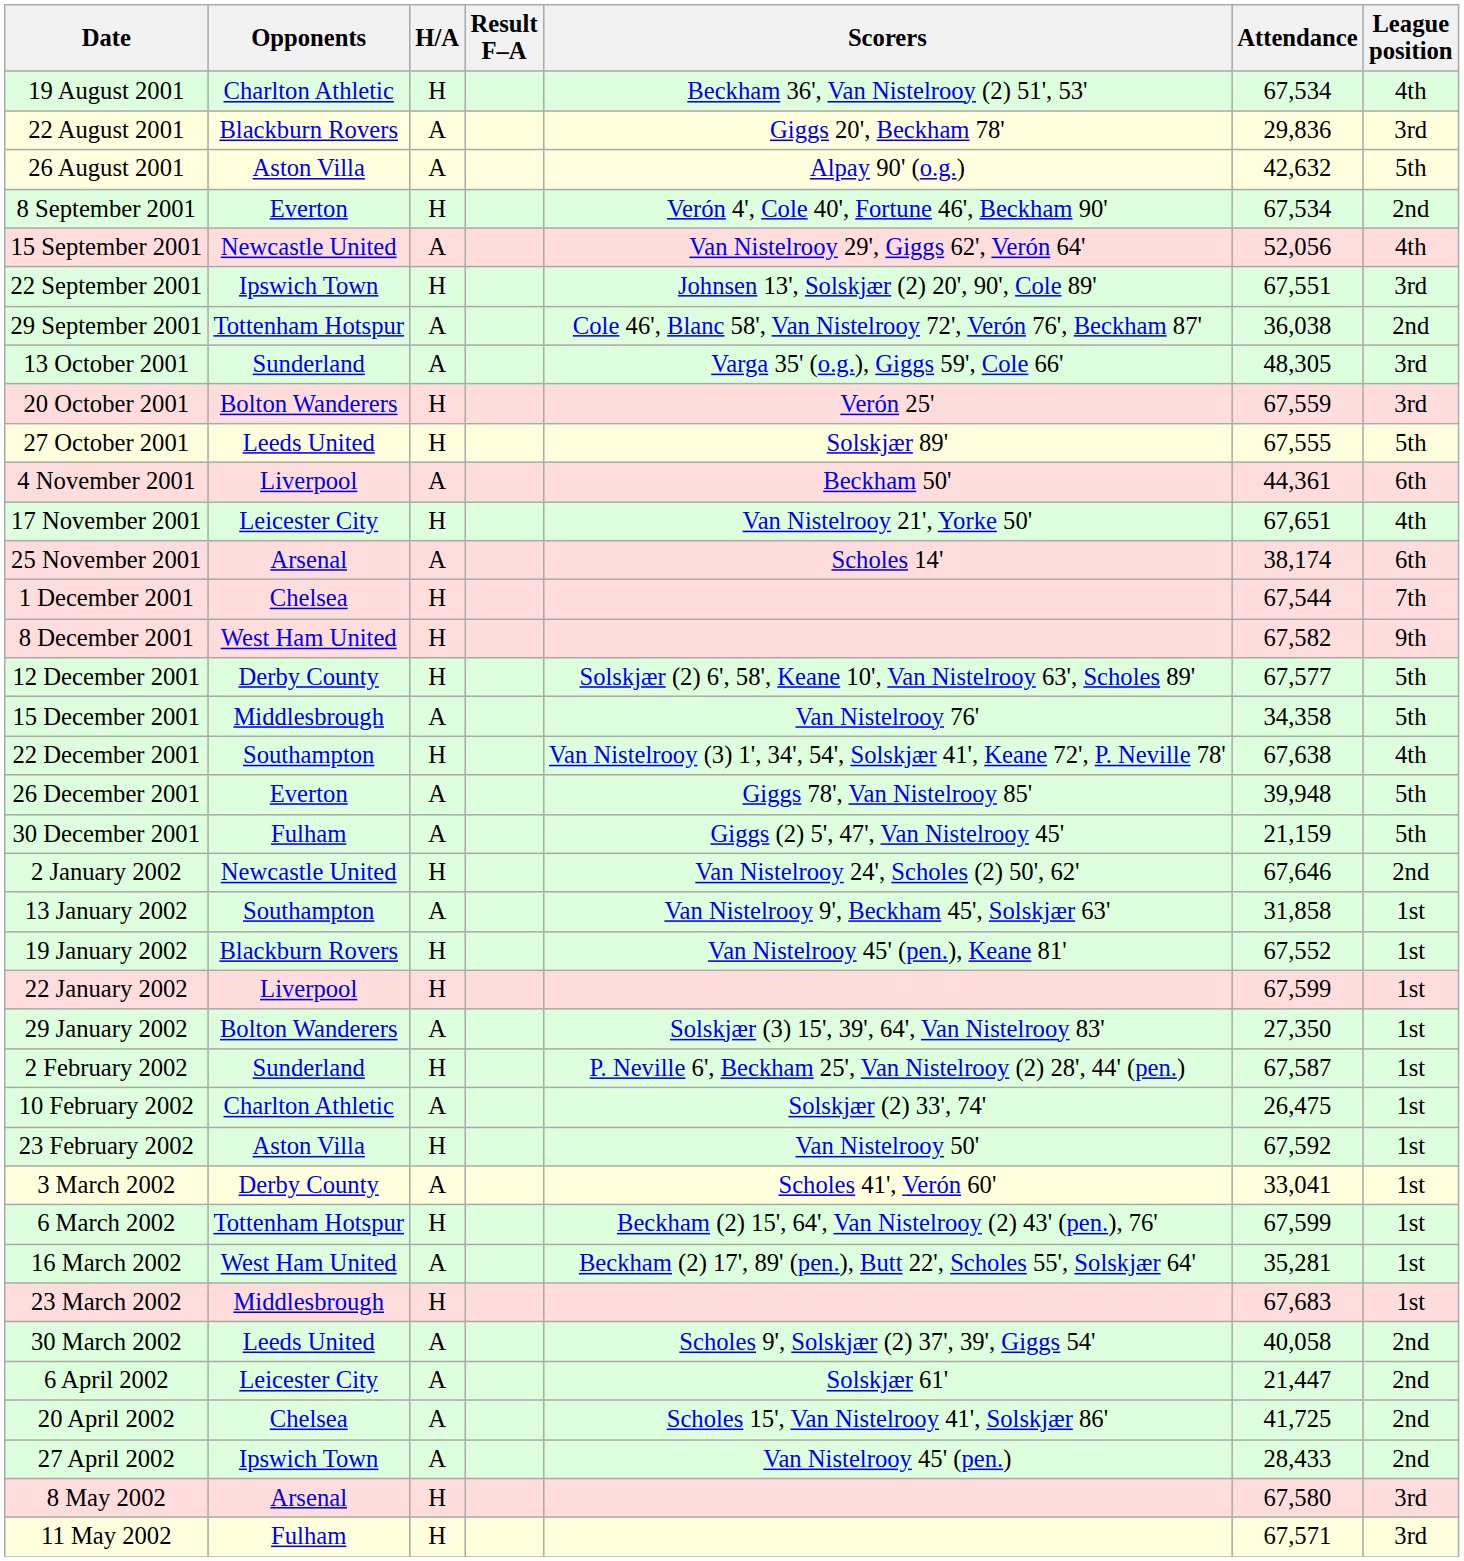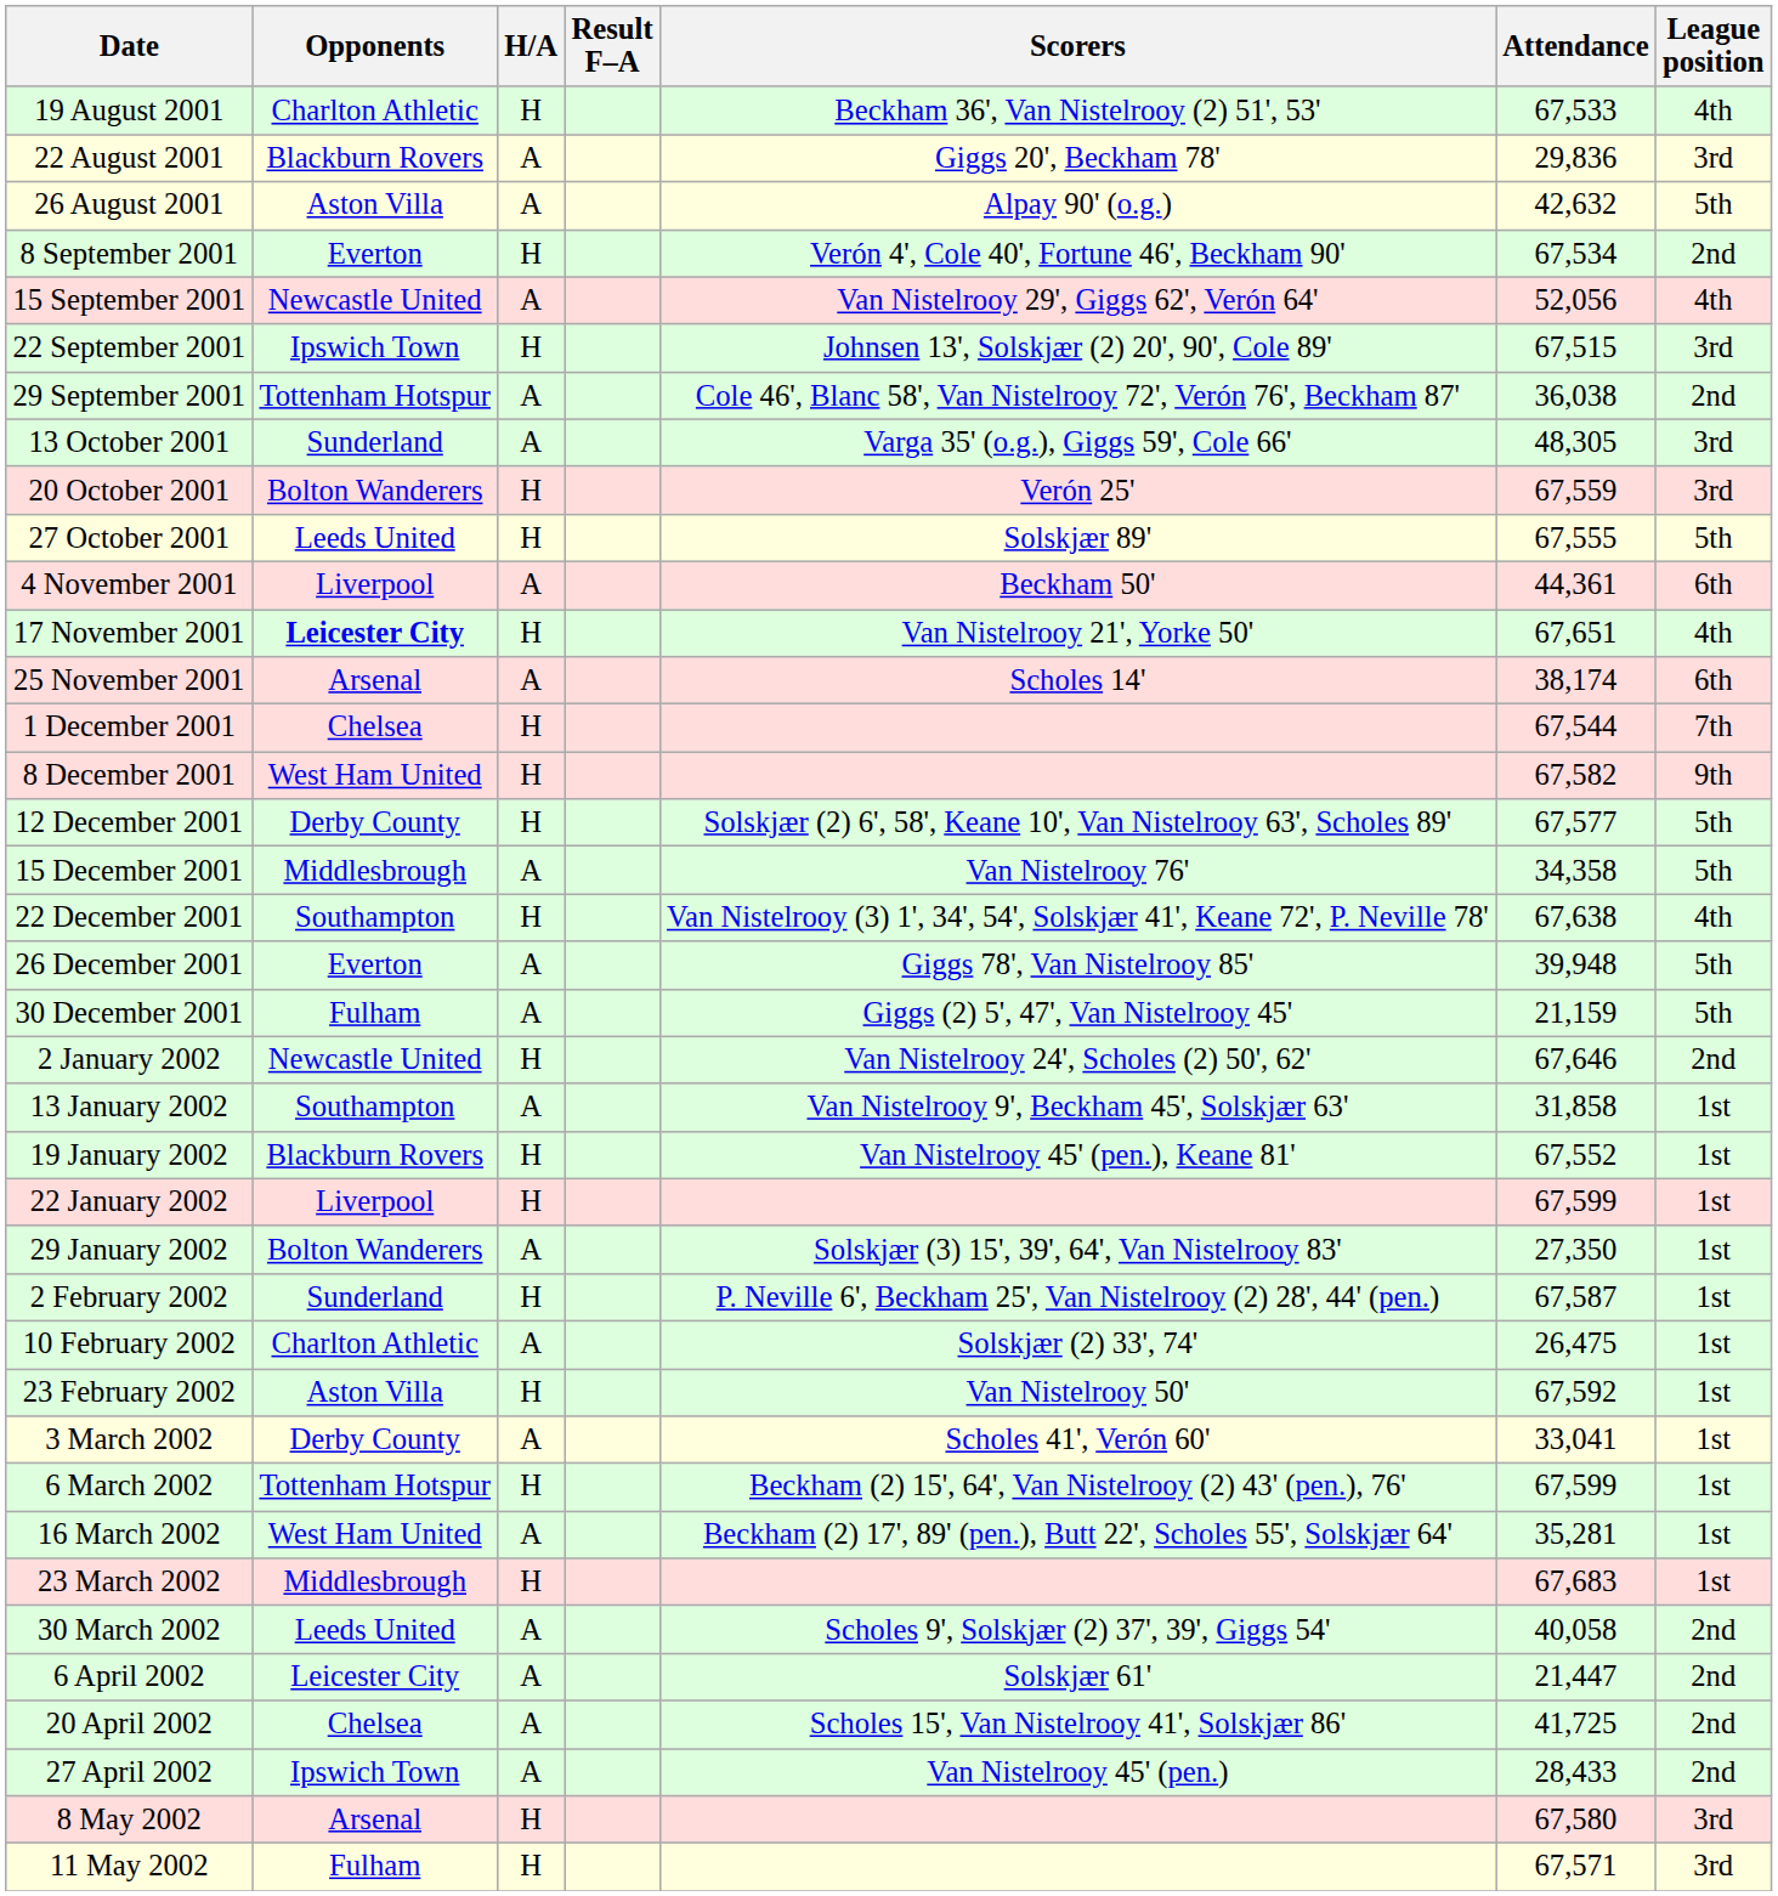 <table class="wikitable" style="text-align:center">
 <tr>
 <th>Date</th>
 <th>Opponents</th>
 <th>H/A</th>
 <th>Result<br>F–A</th>
 <th>Scorers</th>
 <th>Attendance</th>
 <th>League<br>position</th>
 </tr>
 <tr bgcolor="#ddffdd">
 <td>19 August 2001</td>
 <td><a href='#'>Charlton Athletic</a></td>
 <td>H</td>
 <td></td>
 <td><a href='#'>Beckham</a> 36', <a href='#'>Van Nistelrooy</a> (2) 51', 53'</td>
-<td>67,534</td>
+<td>67,533</td>
 <td>4th</td>
 </tr>
 <tr bgcolor="#ffffdd">
 <td>22 August 2001</td>
 <td><a href='#'>Blackburn Rovers</a></td>
 <td>A</td>
 <td></td>
 <td><a href='#'>Giggs</a> 20', <a href='#'>Beckham</a> 78'</td>
 <td>29,836</td>
 <td>3rd</td>
 </tr>
 <tr bgcolor="#ffffdd">
 <td>26 August 2001</td>
 <td><a href='#'>Aston Villa</a></td>
 <td>A</td>
 <td></td>
 <td><a href='#'>Alpay</a> 90' (<a href='#'>o.g.</a>)</td>
 <td>42,632</td>
 <td>5th</td>
 </tr>
 <tr bgcolor="#ddffdd">
 <td>8 September 2001</td>
 <td><a href='#'>Everton</a></td>
 <td>H</td>
 <td></td>
 <td><a href='#'>Verón</a> 4', <a href='#'>Cole</a> 40', <a href='#'>Fortune</a> 46', <a href='#'>Beckham</a> 90'</td>
 <td>67,534</td>
 <td>2nd</td>
 </tr>
 <tr bgcolor="#ffdddd">
 <td>15 September 2001</td>
 <td><a href='#'>Newcastle United</a></td>
 <td>A</td>
 <td></td>
 <td><a href='#'>Van Nistelrooy</a> 29', <a href='#'>Giggs</a> 62', <a href='#'>Verón</a> 64'</td>
 <td>52,056</td>
 <td>4th</td>
 </tr>
 <tr bgcolor="#ddffdd">
 <td>22 September 2001</td>
 <td><a href='#'>Ipswich Town</a></td>
 <td>H</td>
 <td></td>
 <td><a href='#'>Johnsen</a> 13', <a href='#'>Solskjær</a> (2) 20', 90', <a href='#'>Cole</a> 89'</td>
-<td>67,551</td>
+<td>67,515</td>
 <td>3rd</td>
 </tr>
 <tr bgcolor="#ddffdd">
 <td>29 September 2001</td>
 <td><a href='#'>Tottenham Hotspur</a></td>
 <td>A</td>
 <td></td>
 <td><a href='#'>Cole</a> 46', <a href='#'>Blanc</a> 58', <a href='#'>Van Nistelrooy</a> 72', <a href='#'>Verón</a> 76', <a href='#'>Beckham</a> 87'</td>
 <td>36,038</td>
 <td>2nd</td>
 </tr>
 <tr bgcolor="#ddffdd">
 <td>13 October 2001</td>
 <td><a href='#'>Sunderland</a></td>
 <td>A</td>
 <td></td>
 <td><a href='#'>Varga</a> 35' (<a href='#'>o.g.</a>), <a href='#'>Giggs</a> 59', <a href='#'>Cole</a> 66'</td>
 <td>48,305</td>
 <td>3rd</td>
 </tr>
 <tr bgcolor="#ffdddd">
 <td>20 October 2001</td>
 <td><a href='#'>Bolton Wanderers</a></td>
 <td>H</td>
 <td></td>
 <td><a href='#'>Verón</a> 25'</td>
 <td>67,559</td>
 <td>3rd</td>
 </tr>
 <tr bgcolor="#ffffdd">
 <td>27 October 2001</td>
 <td><a href='#'>Leeds United</a></td>
 <td>H</td>
 <td></td>
 <td><a href='#'>Solskjær</a> 89'</td>
 <td>67,555</td>
 <td>5th</td>
 </tr>
 <tr bgcolor="#ffdddd">
 <td>4 November 2001</td>
 <td><a href='#'>Liverpool</a></td>
 <td>A</td>
 <td></td>
 <td><a href='#'>Beckham</a> 50'</td>
 <td>44,361</td>
 <td>6th</td>
 </tr>
 <tr bgcolor="#ddffdd">
 <td>17 November 2001</td>
-<td><a href='#'>Leicester City</a></td>
+<td><strong><a href='#'>Leicester City</a></strong></td>
 <td>H</td>
 <td></td>
 <td><a href='#'>Van Nistelrooy</a> 21', <a href='#'>Yorke</a> 50'</td>
 <td>67,651</td>
 <td>4th</td>
 </tr>
 <tr bgcolor="#ffdddd">
 <td>25 November 2001</td>
 <td><a href='#'>Arsenal</a></td>
 <td>A</td>
 <td></td>
 <td><a href='#'>Scholes</a> 14'</td>
 <td>38,174</td>
 <td>6th</td>
 </tr>
 <tr bgcolor="#ffdddd">
 <td>1 December 2001</td>
 <td><a href='#'>Chelsea</a></td>
 <td>H</td>
 <td></td>
 <td></td>
 <td>67,544</td>
 <td>7th</td>
 </tr>
 <tr bgcolor="#ffdddd">
 <td>8 December 2001</td>
 <td><a href='#'>West Ham United</a></td>
 <td>H</td>
 <td></td>
 <td></td>
 <td>67,582</td>
 <td>9th</td>
 </tr>
 <tr bgcolor="#ddffdd">
 <td>12 December 2001</td>
 <td><a href='#'>Derby County</a></td>
 <td>H</td>
 <td></td>
 <td><a href='#'>Solskjær</a> (2) 6', 58', <a href='#'>Keane</a> 10', <a href='#'>Van Nistelrooy</a> 63', <a href='#'>Scholes</a> 89'</td>
 <td>67,577</td>
 <td>5th</td>
 </tr>
 <tr bgcolor="#ddffdd">
 <td>15 December 2001</td>
 <td><a href='#'>Middlesbrough</a></td>
 <td>A</td>
 <td></td>
 <td><a href='#'>Van Nistelrooy</a> 76'</td>
 <td>34,358</td>
 <td>5th</td>
 </tr>
 <tr bgcolor="#ddffdd">
 <td>22 December 2001</td>
 <td><a href='#'>Southampton</a></td>
 <td>H</td>
 <td></td>
 <td><a href='#'>Van Nistelrooy</a> (3) 1', 34', 54', <a href='#'>Solskjær</a> 41', <a href='#'>Keane</a> 72', <a href='#'>P. Neville</a> 78'</td>
 <td>67,638</td>
 <td>4th</td>
 </tr>
 <tr bgcolor="#ddffdd">
 <td>26 December 2001</td>
 <td><a href='#'>Everton</a></td>
 <td>A</td>
 <td></td>
 <td><a href='#'>Giggs</a> 78', <a href='#'>Van Nistelrooy</a> 85'</td>
 <td>39,948</td>
 <td>5th</td>
 </tr>
 <tr bgcolor="#ddffdd">
 <td>30 December 2001</td>
 <td><a href='#'>Fulham</a></td>
 <td>A</td>
 <td></td>
 <td><a href='#'>Giggs</a> (2) 5', 47', <a href='#'>Van Nistelrooy</a> 45'</td>
 <td>21,159</td>
 <td>5th</td>
 </tr>
 <tr bgcolor="#ddffdd">
 <td>2 January 2002</td>
 <td><a href='#'>Newcastle United</a></td>
 <td>H</td>
 <td></td>
 <td><a href='#'>Van Nistelrooy</a> 24', <a href='#'>Scholes</a> (2) 50', 62'</td>
 <td>67,646</td>
 <td>2nd</td>
 </tr>
 <tr bgcolor="#ddffdd">
 <td>13 January 2002</td>
 <td><a href='#'>Southampton</a></td>
 <td>A</td>
 <td></td>
 <td><a href='#'>Van Nistelrooy</a> 9', <a href='#'>Beckham</a> 45', <a href='#'>Solskjær</a> 63'</td>
 <td>31,858</td>
 <td>1st</td>
 </tr>
 <tr bgcolor="#ddffdd">
 <td>19 January 2002</td>
 <td><a href='#'>Blackburn Rovers</a></td>
 <td>H</td>
 <td></td>
 <td><a href='#'>Van Nistelrooy</a> 45' (<a href='#'>pen.</a>), <a href='#'>Keane</a> 81'</td>
 <td>67,552</td>
 <td>1st</td>
 </tr>
 <tr bgcolor="#ffdddd">
 <td>22 January 2002</td>
 <td><a href='#'>Liverpool</a></td>
 <td>H</td>
 <td></td>
 <td></td>
 <td>67,599</td>
 <td>1st</td>
 </tr>
 <tr bgcolor="#ddffdd">
 <td>29 January 2002</td>
 <td><a href='#'>Bolton Wanderers</a></td>
 <td>A</td>
 <td></td>
 <td><a href='#'>Solskjær</a> (3) 15', 39', 64', <a href='#'>Van Nistelrooy</a> 83'</td>
 <td>27,350</td>
 <td>1st</td>
 </tr>
 <tr bgcolor="#ddffdd">
 <td>2 February 2002</td>
 <td><a href='#'>Sunderland</a></td>
 <td>H</td>
 <td></td>
 <td><a href='#'>P. Neville</a> 6', <a href='#'>Beckham</a> 25', <a href='#'>Van Nistelrooy</a> (2) 28', 44' (<a href='#'>pen.</a>)</td>
 <td>67,587</td>
 <td>1st</td>
 </tr>
 <tr bgcolor="#ddffdd">
 <td>10 February 2002</td>
 <td><a href='#'>Charlton Athletic</a></td>
 <td>A</td>
 <td></td>
 <td><a href='#'>Solskjær</a> (2) 33', 74'</td>
 <td>26,475</td>
 <td>1st</td>
 </tr>
 <tr bgcolor="#ddffdd">
 <td>23 February 2002</td>
 <td><a href='#'>Aston Villa</a></td>
 <td>H</td>
 <td></td>
 <td><a href='#'>Van Nistelrooy</a> 50'</td>
 <td>67,592</td>
 <td>1st</td>
 </tr>
 <tr bgcolor="#ffffdd">
 <td>3 March 2002</td>
 <td><a href='#'>Derby County</a></td>
 <td>A</td>
 <td></td>
 <td><a href='#'>Scholes</a> 41', <a href='#'>Verón</a> 60'</td>
 <td>33,041</td>
 <td>1st</td>
 </tr>
 <tr bgcolor="#ddffdd">
 <td>6 March 2002</td>
 <td><a href='#'>Tottenham Hotspur</a></td>
 <td>H</td>
 <td></td>
 <td><a href='#'>Beckham</a> (2) 15', 64', <a href='#'>Van Nistelrooy</a> (2) 43' (<a href='#'>pen.</a>), 76'</td>
 <td>67,599</td>
 <td>1st</td>
 </tr>
 <tr bgcolor="#ddffdd">
 <td>16 March 2002</td>
 <td><a href='#'>West Ham United</a></td>
 <td>A</td>
 <td></td>
 <td><a href='#'>Beckham</a> (2) 17', 89' (<a href='#'>pen.</a>), <a href='#'>Butt</a> 22', <a href='#'>Scholes</a> 55', <a href='#'>Solskjær</a> 64'</td>
 <td>35,281</td>
 <td>1st</td>
 </tr>
 <tr bgcolor="#ffdddd">
 <td>23 March 2002</td>
 <td><a href='#'>Middlesbrough</a></td>
 <td>H</td>
 <td></td>
 <td></td>
 <td>67,683</td>
 <td>1st</td>
 </tr>
 <tr bgcolor="#ddffdd">
 <td>30 March 2002</td>
 <td><a href='#'>Leeds United</a></td>
 <td>A</td>
 <td></td>
 <td><a href='#'>Scholes</a> 9', <a href='#'>Solskjær</a> (2) 37', 39', <a href='#'>Giggs</a> 54'</td>
 <td>40,058</td>
 <td>2nd</td>
 </tr>
 <tr bgcolor="#ddffdd">
 <td>6 April 2002</td>
 <td><a href='#'>Leicester City</a></td>
 <td>A</td>
 <td></td>
 <td><a href='#'>Solskjær</a> 61'</td>
 <td>21,447</td>
 <td>2nd</td>
 </tr>
 <tr bgcolor="#ddffdd">
 <td>20 April 2002</td>
 <td><a href='#'>Chelsea</a></td>
 <td>A</td>
 <td></td>
 <td><a href='#'>Scholes</a> 15', <a href='#'>Van Nistelrooy</a> 41', <a href='#'>Solskjær</a> 86'</td>
 <td>41,725</td>
 <td>2nd</td>
 </tr>
 <tr bgcolor="#ddffdd">
 <td>27 April 2002</td>
 <td><a href='#'>Ipswich Town</a></td>
 <td>A</td>
 <td></td>
 <td><a href='#'>Van Nistelrooy</a> 45' (<a href='#'>pen.</a>)</td>
 <td>28,433</td>
 <td>2nd</td>
 </tr>
 <tr bgcolor="#ffdddd">
 <td>8 May 2002</td>
 <td><a href='#'>Arsenal</a></td>
 <td>H</td>
 <td></td>
 <td></td>
 <td>67,580</td>
 <td>3rd</td>
 </tr>
 <tr bgcolor="#ffffdd">
 <td>11 May 2002</td>
 <td><a href='#'>Fulham</a></td>
 <td>H</td>
 <td></td>
 <td></td>
 <td>67,571</td>
 <td>3rd</td>
 </tr>
 </table>
